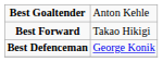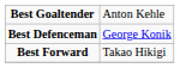 <table class="wikitable" style="text-align:center;">
 <tr>
 <td><strong>Best Goaltender</strong></td>
 <td style="text-align:left;">    Anton Kehle</td>
 </tr>
 <tr>
+<td><strong>Best Defenceman</strong></td>
+<td style="text-align:left;">  <a href='#'>George Konik</a></td>
+</tr>
+<tr>
 <td><strong>Best Forward</strong></td>
 <td style="text-align:left;"> Takao Hikigi</td>
 </tr>
 <tr>
-<td><strong>Best Defenceman</strong></td>
-<td style="text-align:left;">  <a href='#'>George Konik</a></td>
-</tr>
-<tr>
 </tr>
 </table>
